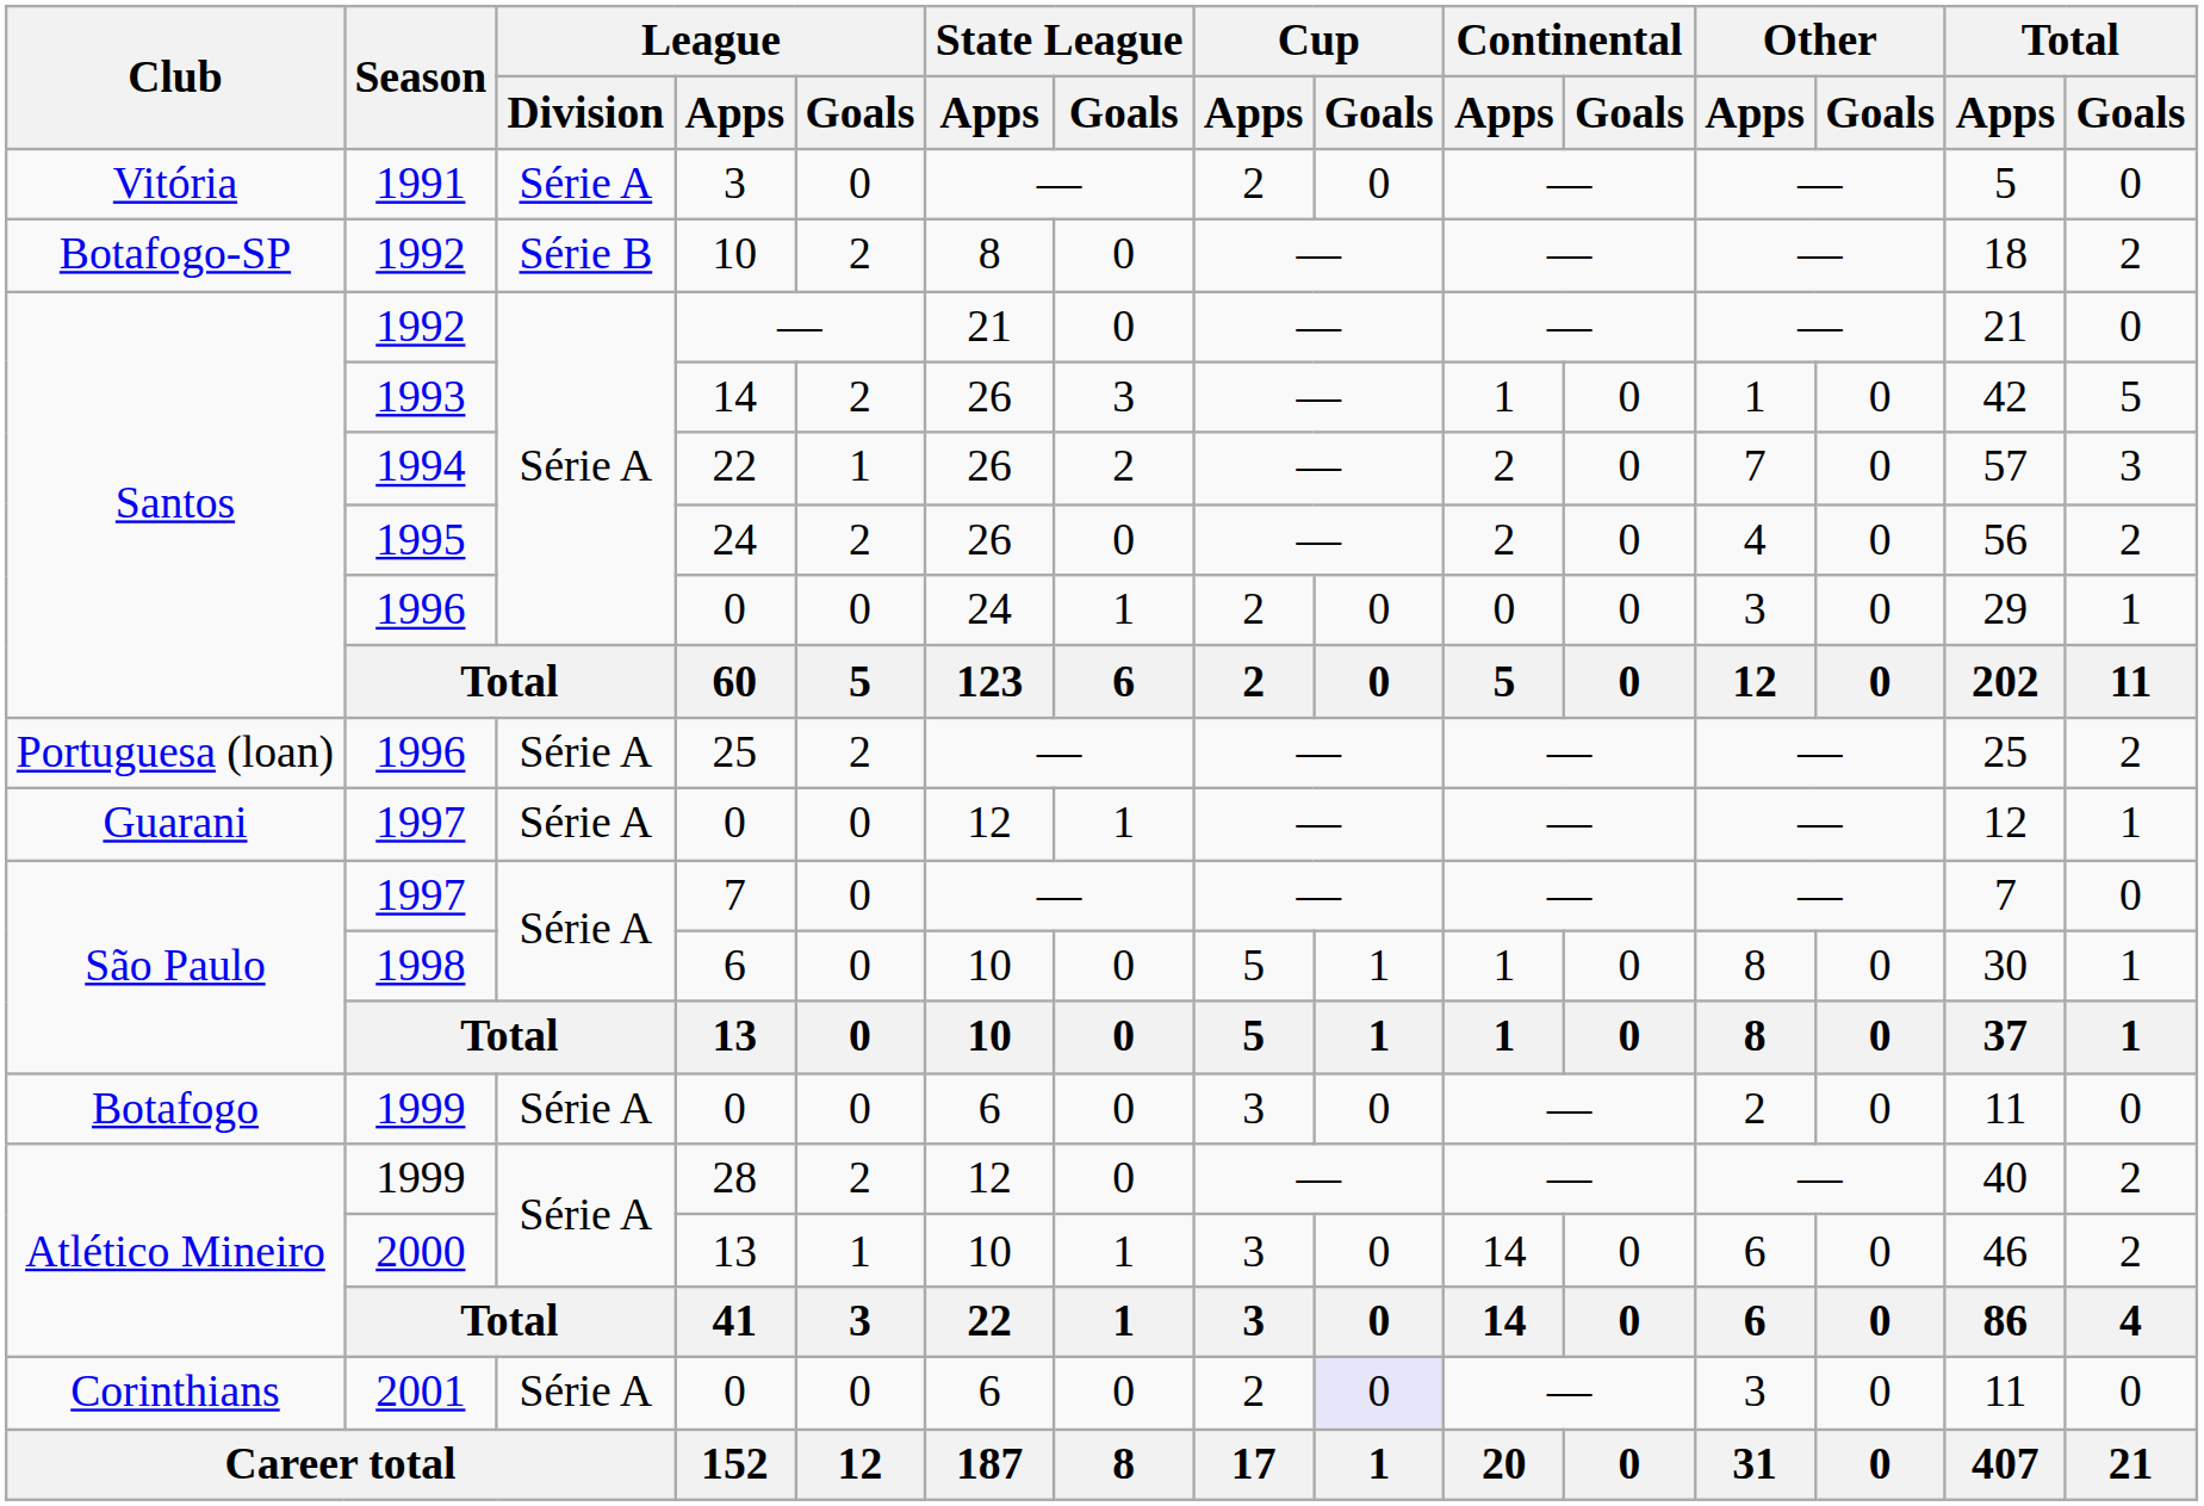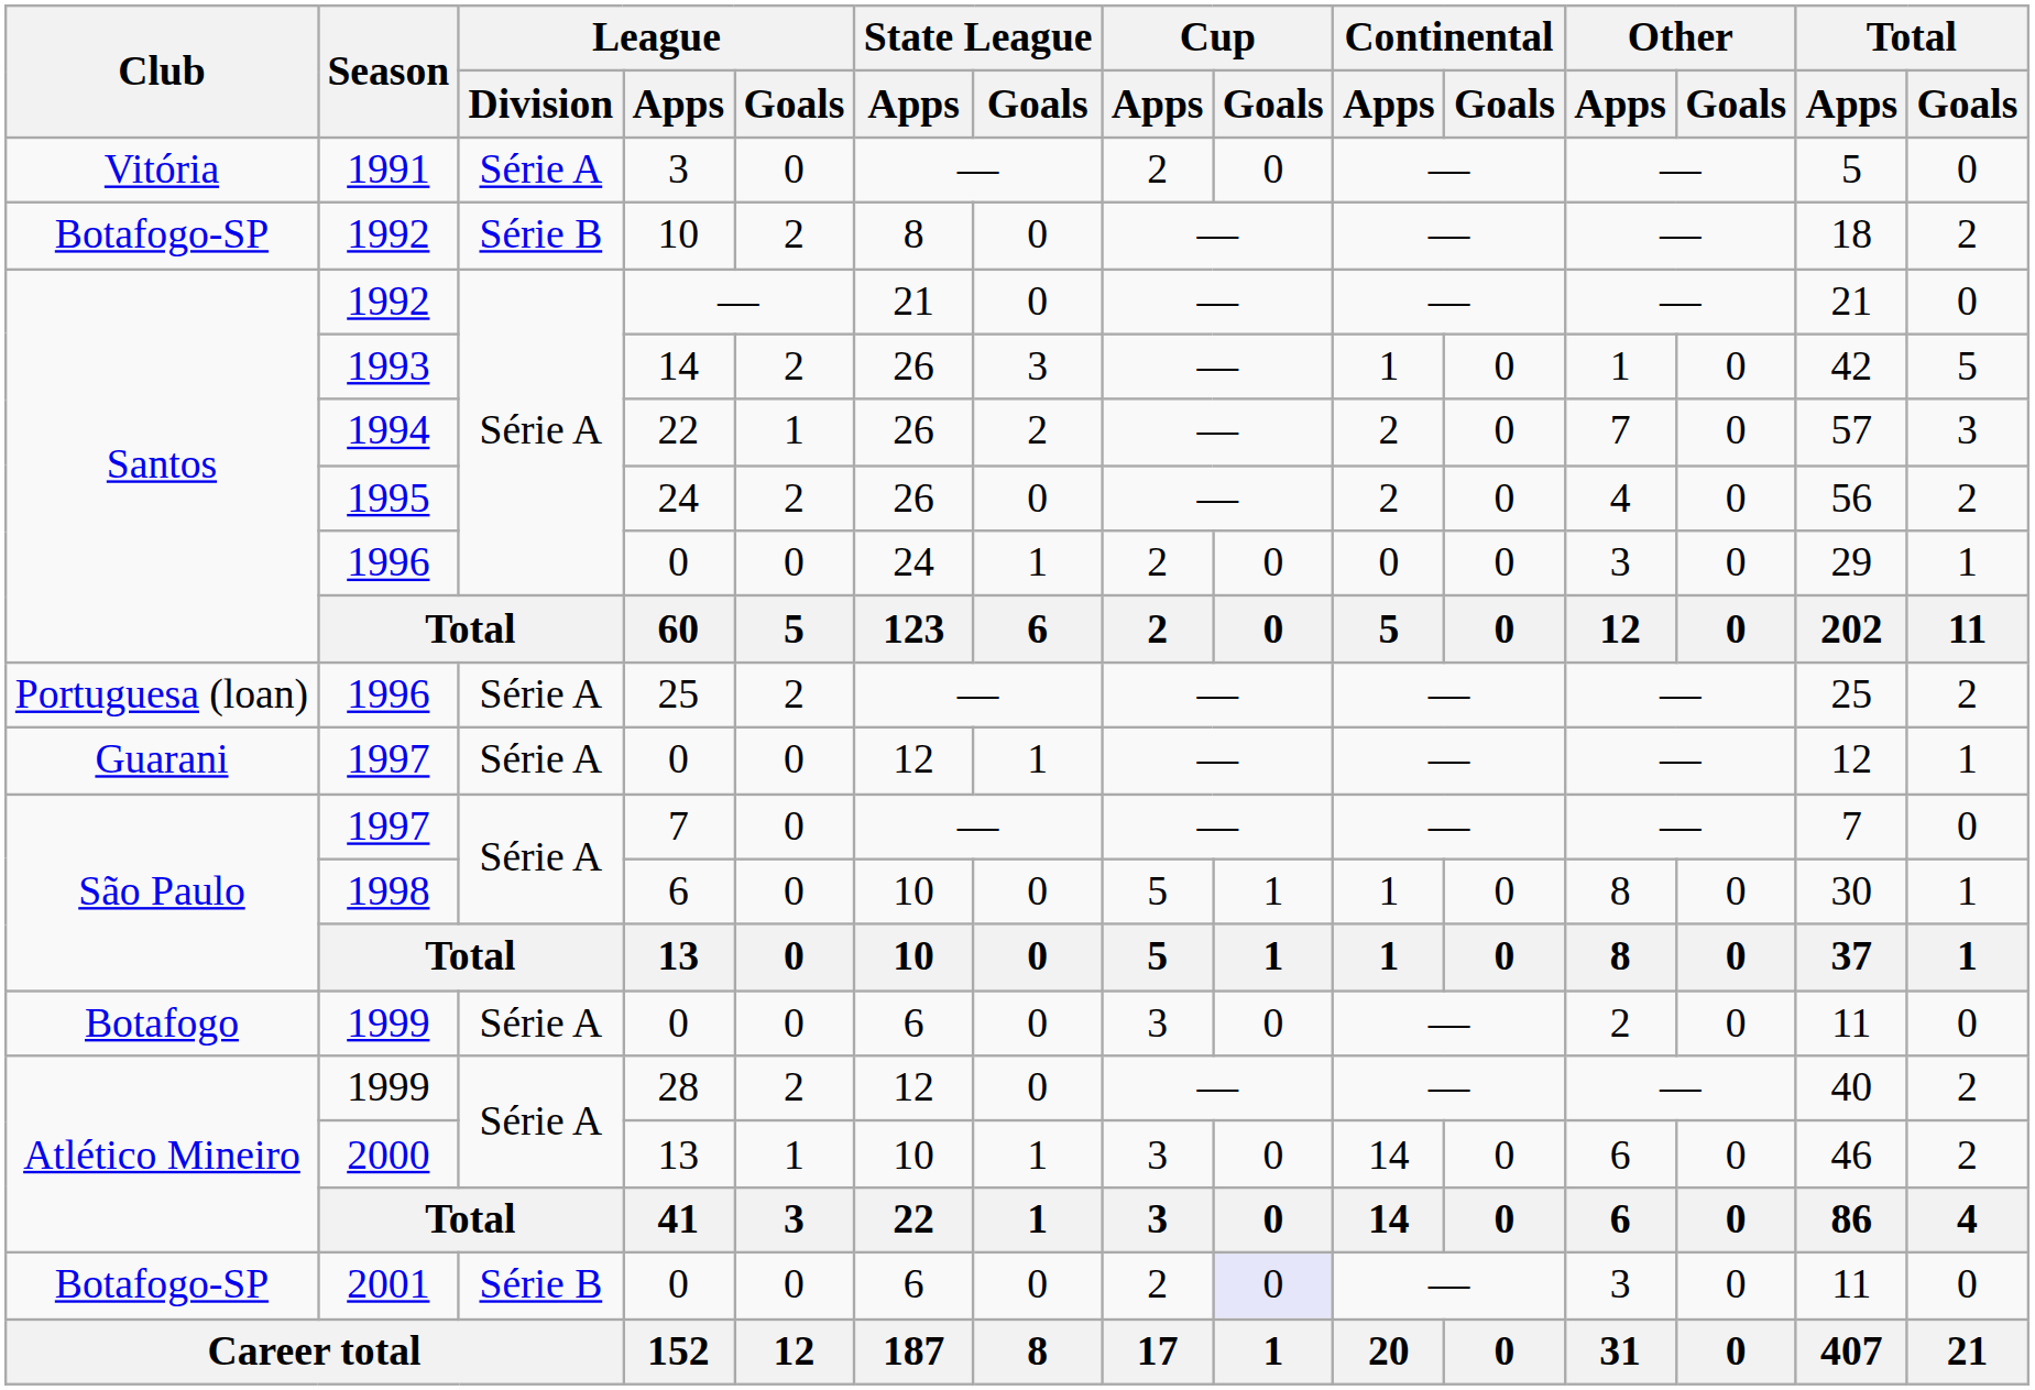 <table class="wikitable" style="text-align: center;">
 <tr>
 <th rowspan="2">Club</th>
 <th rowspan="2">Season</th>
 <th colspan="3">League</th>
 <th colspan="2">State League</th>
 <th colspan="2">Cup</th>
 <th colspan="2">Continental</th>
 <th colspan="2">Other</th>
 <th colspan="2">Total</th>
 </tr>
 <tr>
 <th>Division</th>
 <th>Apps</th>
 <th>Goals</th>
 <th>Apps</th>
 <th>Goals</th>
 <th>Apps</th>
 <th>Goals</th>
 <th>Apps</th>
 <th>Goals</th>
 <th>Apps</th>
 <th>Goals</th>
 <th>Apps</th>
 <th>Goals</th>
 </tr>
 <tr>
 <td valign="center"><a href='#'>Vitória</a></td>
 <td><a href='#'>1991</a></td>
 <td><a href='#'>Série A</a></td>
 <td>3</td>
 <td>0</td>
 <td colspan="2">—</td>
 <td>2</td>
 <td>0</td>
 <td colspan="2">—</td>
 <td colspan="2">—</td>
 <td>5</td>
 <td>0</td>
 </tr>
 <tr>
 <td valign="center"><a href='#'>Botafogo-SP</a></td>
 <td><a href='#'>1992</a></td>
 <td><a href='#'>Série B</a></td>
 <td>10</td>
 <td>2</td>
 <td>8</td>
 <td>0</td>
 <td colspan="2">—</td>
 <td colspan="2">—</td>
 <td colspan="2">—</td>
 <td>18</td>
 <td>2<br></td>
 </tr>
 <tr>
 <td rowspan="6" valign="center"><a href='#'>Santos</a></td>
 <td><a href='#'>1992</a></td>
 <td rowspan="5">Série A</td>
 <td colspan="2">—</td>
 <td>21</td>
 <td>0</td>
 <td colspan="2">—</td>
 <td colspan="2">—</td>
 <td colspan="2">—</td>
 <td>21</td>
 <td>0</td>
 </tr>
 <tr>
 <td><a href='#'>1993</a></td>
 <td>14</td>
 <td>2</td>
 <td>26</td>
 <td>3</td>
 <td colspan="2">—</td>
 <td>1</td>
 <td>0</td>
 <td>1</td>
 <td>0</td>
 <td>42</td>
 <td>5</td>
 </tr>
 <tr>
 <td><a href='#'>1994</a></td>
 <td>22</td>
 <td>1</td>
 <td>26</td>
 <td>2</td>
 <td colspan="2">—</td>
 <td>2</td>
 <td>0</td>
 <td>7</td>
 <td>0</td>
 <td>57</td>
 <td>3</td>
 </tr>
 <tr>
 <td><a href='#'>1995</a></td>
 <td>24</td>
 <td>2</td>
 <td>26</td>
 <td>0</td>
 <td colspan="2">—</td>
 <td>2</td>
 <td>0</td>
 <td>4</td>
 <td>0</td>
 <td>56</td>
 <td>2</td>
 </tr>
 <tr>
 <td><a href='#'>1996</a></td>
 <td>0</td>
 <td>0</td>
 <td>24</td>
 <td>1</td>
 <td>2</td>
 <td>0</td>
 <td>0</td>
 <td>0</td>
 <td>3</td>
 <td>0</td>
 <td>29</td>
 <td>1</td>
 </tr>
 <tr>
 <th colspan="2">Total</th>
 <th>60</th>
 <th>5</th>
 <th>123</th>
 <th>6</th>
 <th>2</th>
 <th>0</th>
 <th>5</th>
 <th>0</th>
 <th>12</th>
 <th>0</th>
 <th>202</th>
 <th>11</th>
 </tr>
 <tr>
 <td valign="center"><a href='#'>Portuguesa</a> (loan)</td>
 <td><a href='#'>1996</a></td>
 <td>Série A</td>
 <td>25</td>
 <td>2</td>
 <td colspan="2">—</td>
 <td colspan="2">—</td>
 <td colspan="2">—</td>
 <td colspan="2">—</td>
 <td>25</td>
 <td>2</td>
 </tr>
 <tr>
 <td valign="center"><a href='#'>Guarani</a></td>
 <td><a href='#'>1997</a></td>
 <td>Série A</td>
 <td>0</td>
 <td>0</td>
 <td>12</td>
 <td>1</td>
 <td colspan="2">—</td>
 <td colspan="2">—</td>
 <td colspan="2">—</td>
 <td>12</td>
 <td>1</td>
 </tr>
 <tr>
 <td rowspan="3" valign="center"><a href='#'>São Paulo</a></td>
 <td><a href='#'>1997</a></td>
 <td rowspan="2">Série A</td>
 <td>7</td>
 <td>0</td>
 <td colspan="2">—</td>
 <td colspan="2">—</td>
 <td colspan="2">—</td>
 <td colspan="2">—</td>
 <td>7</td>
 <td>0</td>
 </tr>
 <tr>
 <td><a href='#'>1998</a></td>
 <td>6</td>
 <td>0</td>
 <td>10</td>
 <td>0</td>
 <td>5</td>
 <td>1</td>
 <td>1</td>
 <td>0</td>
 <td>8</td>
 <td>0</td>
 <td>30</td>
 <td>1</td>
 </tr>
 <tr>
 <th colspan="2">Total</th>
 <th>13</th>
 <th>0</th>
 <th>10</th>
 <th>0</th>
 <th>5</th>
 <th>1</th>
 <th>1</th>
 <th>0</th>
 <th>8</th>
 <th>0</th>
 <th>37</th>
 <th>1</th>
 </tr>
 <tr>
 <td valign="center"><a href='#'>Botafogo</a></td>
 <td><a href='#'>1999</a></td>
 <td>Série A</td>
 <td>0</td>
 <td>0</td>
 <td>6</td>
 <td>0</td>
 <td>3</td>
 <td>0</td>
 <td colspan="2">—</td>
 <td>2</td>
 <td>0</td>
 <td>11</td>
 <td>0</td>
 </tr>
 <tr>
 <td rowspan="3" valign="center"><a href='#'>Atlético Mineiro</a></td>
 <td>1999</td>
 <td rowspan="2">Série A</td>
 <td>28</td>
 <td>2</td>
 <td>12</td>
 <td>0</td>
 <td colspan="2">—</td>
 <td colspan="2">—</td>
 <td colspan="2">—</td>
 <td>40</td>
 <td>2</td>
 </tr>
 <tr>
 <td><a href='#'>2000</a></td>
 <td>13</td>
 <td>1</td>
 <td>10</td>
 <td>1</td>
 <td>3</td>
 <td>0</td>
 <td>14</td>
 <td>0</td>
 <td>6</td>
 <td>0</td>
 <td>46</td>
 <td>2</td>
 </tr>
 <tr>
 <th colspan="2">Total</th>
 <th>41</th>
 <th>3</th>
 <th>22</th>
 <th>1</th>
 <th>3</th>
 <th>0</th>
 <th>14</th>
 <th>0</th>
 <th>6</th>
 <th>0</th>
 <th>86</th>
 <th>4</th>
 </tr>
 <tr>
-<td valign="center"><a href='#'>Corinthians</a></td>
+<td valign="center"><a href='#'>Botafogo-SP</a></td>
 <td><a href='#'>2001</a></td>
-<td>Série A</td>
+<td><a href='#'>Série B</a></td>
 <td>0</td>
 <td>0</td>
 <td>6</td>
 <td>0</td>
 <td>2</td>
 <td style="background: lavender;">0</td>
 <td colspan="2">—</td>
 <td>3</td>
 <td>0</td>
 <td>11</td>
 <td>0</td>
 </tr>
 <tr>
 <th colspan="3"><strong>Career total</strong></th>
 <th>152</th>
 <th>12</th>
 <th>187</th>
 <th>8</th>
 <th>17</th>
 <th>1</th>
 <th>20</th>
 <th>0</th>
 <th>31</th>
 <th>0</th>
 <th>407</th>
 <th>21</th>
 </tr>
 </table>
